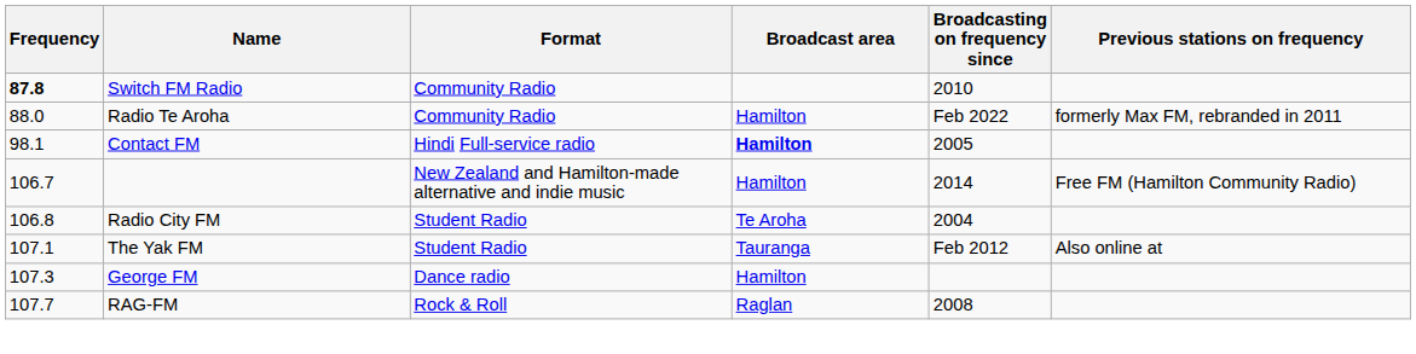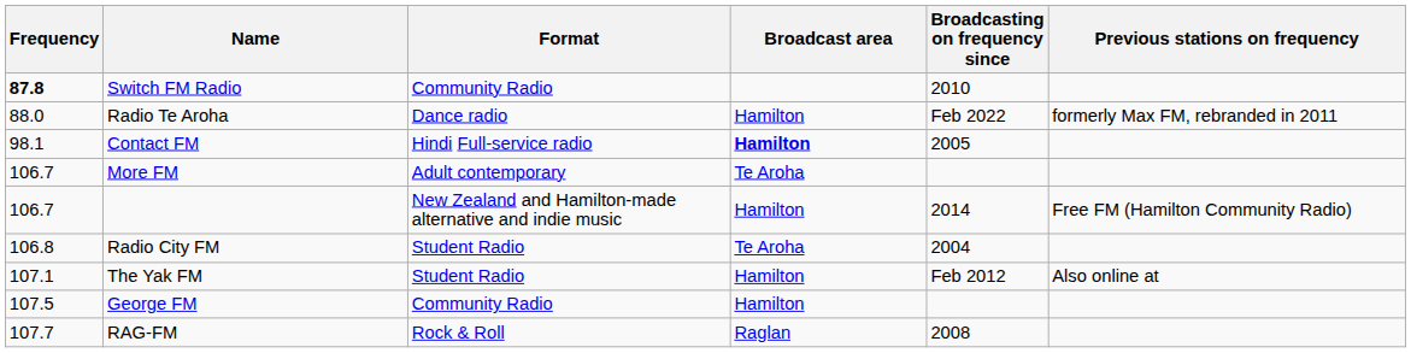 <table class="wikitable sortable" width="100%">
 <tr>
 <th scope="col" style="width: 4%">Frequency</th>
 <th scope="col" style="width: 24%">Name</th>
 <th scope="col" style="width: 25%">Format</th>
 <th scope="col" style="width: 15%">Broadcast area</th>
 <th scope="col" style="width: 4%">Broadcasting on frequency since</th>
 <th scope="col" style="width: 28%" class="unsortable">Previous stations on frequency</th>
 </tr>
 <tr>
 <td><strong>87.8</strong></td>
 <td><a href='#'>Switch FM Radio</a></td>
 <td><a href='#'>Community Radio</a></td>
 <td></td>
 <td>2010</td>
 <td></td>
 </tr>
 <tr>
 <td>88.0</td>
 <td>Radio Te Aroha</td>
-<td><a href='#'>Community Radio</a></td>
+<td><a href='#'>Dance radio</a></td>
 <td><a href='#'>Hamilton</a></td>
 <td>Feb 2022</td>
 <td>formerly Max FM, rebranded in 2011</td>
 </tr>
 <tr>
 <td>98.1</td>
 <td><a href='#'>Contact FM</a></td>
 <td><a href='#'>Hindi</a> <a href='#'>Full-service radio</a></td>
 <td><strong><a href='#'>Hamilton</a></strong></td>
 <td>2005</td>
+<td></td>
+</tr>
+<tr>
+<td>106.7</td>
+<td><a href='#'>More FM</a></td>
+<td><a href='#'>Adult contemporary</a></td>
+<td><a href='#'>Te Aroha</a></td>
+<td></td>
 <td></td>
 </tr>
 <tr>
 <td>106.7</td>
 <td> </td>
 <td><a href='#'>New Zealand</a> and Hamilton-made alternative and indie music</td>
 <td><a href='#'>Hamilton</a></td>
 <td>2014</td>
 <td>Free FM (Hamilton Community Radio)</td>
 </tr>
 <tr>
 <td>106.8</td>
 <td>Radio City FM</td>
 <td><a href='#'>Student Radio</a></td>
 <td><a href='#'>Te Aroha</a></td>
 <td>2004</td>
 <td></td>
 </tr>
 <tr>
 <td>107.1</td>
 <td>The Yak FM</td>
 <td><a href='#'>Student Radio</a></td>
-<td><a href='#'>Tauranga</a></td>
+<td><a href='#'>Hamilton</a></td>
 <td>Feb 2012</td>
 <td>Also online at </td>
 </tr>
 <tr>
-<td>107.3</td>
+<td>107.5</td>
 <td><a href='#'>George FM</a></td>
-<td><a href='#'>Dance radio</a></td>
+<td><a href='#'>Community Radio</a></td>
 <td><a href='#'>Hamilton</a></td>
 <td></td>
 <td></td>
 </tr>
 <tr>
 <td>107.7</td>
 <td>RAG-FM</td>
 <td><a href='#'>Rock & Roll</a></td>
 <td><a href='#'>Raglan</a></td>
 <td>2008</td>
 <td></td>
 </tr>
 </table>
